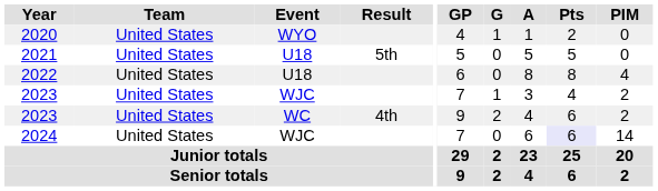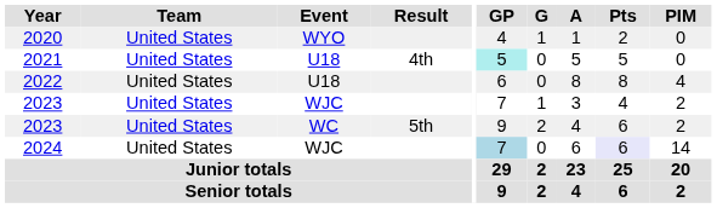 <table border="0" cellpadding="1" cellspacing="0" ID="Table3" style="text-align:center; width:40em;">
 <tr bgcolor="#e0e0e0">
 <th>Year</th>
 <th>Team</th>
 <th>Event</th>
 <th>Result</th>
 <th rowspan="99" bgcolor="#ffffff"></th>
 <th>GP</th>
 <th>G</th>
 <th>A</th>
 <th>Pts</th>
 <th>PIM</th>
 </tr>
 <tr bgcolor="#f0f0f0">
 <td><a href='#'>2020</a></td>
 <td><a href='#'>United States</a></td>
 <td><a href='#'>WYO</a></td>
 <td></td>
 <td>4</td>
 <td>1</td>
 <td>1</td>
 <td>2</td>
 <td>0</td>
 </tr>
 <tr>
 <td><a href='#'>2021</a></td>
 <td><a href='#'>United States</a></td>
 <td><a href='#'>U18</a></td>
-<td>5th</td>
-<td>5</td>
+<td>4th</td>
+<td style="background: paleturquoise;">5</td>
 <td>0</td>
 <td>5</td>
 <td>5</td>
 <td>0</td>
 </tr>
 <tr bgcolor="#f0f0f0">
 <td><a href='#'>2022</a></td>
 <td>United States</td>
 <td>U18</td>
 <td></td>
 <td>6</td>
 <td>0</td>
 <td>8</td>
 <td>8</td>
 <td>4</td>
 </tr>
 <tr>
 <td><a href='#'>2023</a></td>
 <td><a href='#'>United States</a></td>
 <td><a href='#'>WJC</a></td>
 <td></td>
 <td>7</td>
 <td>1</td>
 <td>3</td>
 <td>4</td>
 <td>2</td>
 </tr>
 <tr bgcolor="#f0f0f0">
 <td><a href='#'>2023</a></td>
 <td><a href='#'>United States</a></td>
 <td><a href='#'>WC</a></td>
-<td>4th</td>
+<td>5th</td>
 <td>9</td>
 <td>2</td>
 <td>4</td>
 <td>6</td>
 <td>2</td>
 </tr>
 <tr>
 <td><a href='#'>2024</a></td>
 <td>United States</td>
 <td>WJC</td>
 <td></td>
-<td>7</td>
+<td style="background: lightblue;">7</td>
 <td>0</td>
 <td>6</td>
 <td style="background: lavender;">6</td>
 <td>14</td>
 </tr>
 <tr bgcolor="#e0e0e0">
 <th colspan="4">Junior totals</th>
 <th>29</th>
 <th>2</th>
 <th>23</th>
 <th>25</th>
 <th>20</th>
 </tr>
 <tr bgcolor="#e0e0e0">
 <th colspan="4">Senior totals</th>
 <th>9</th>
 <th>2</th>
 <th>4</th>
 <th>6</th>
 <th>2</th>
 </tr>
 </table>
